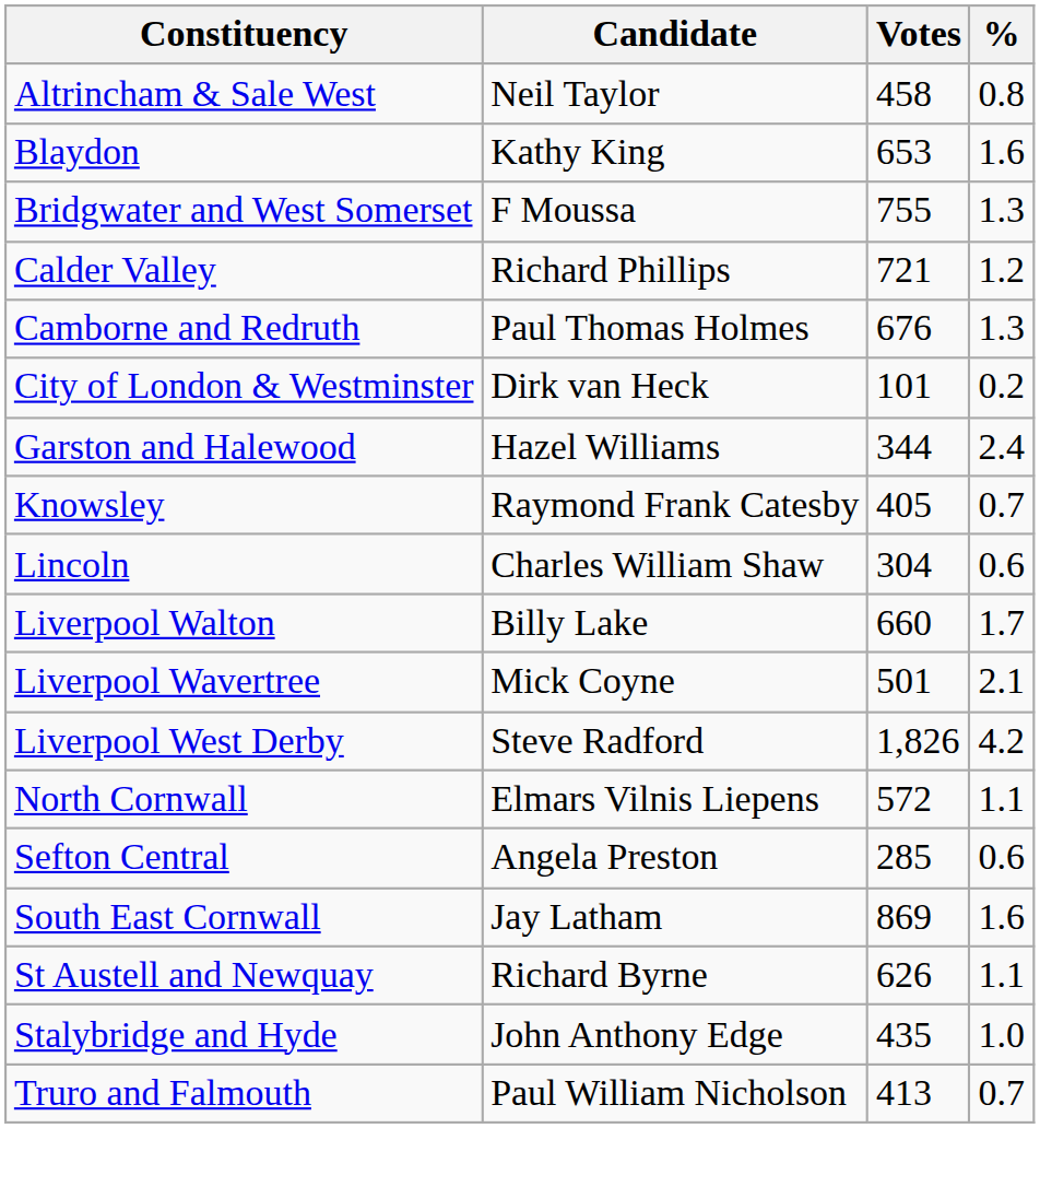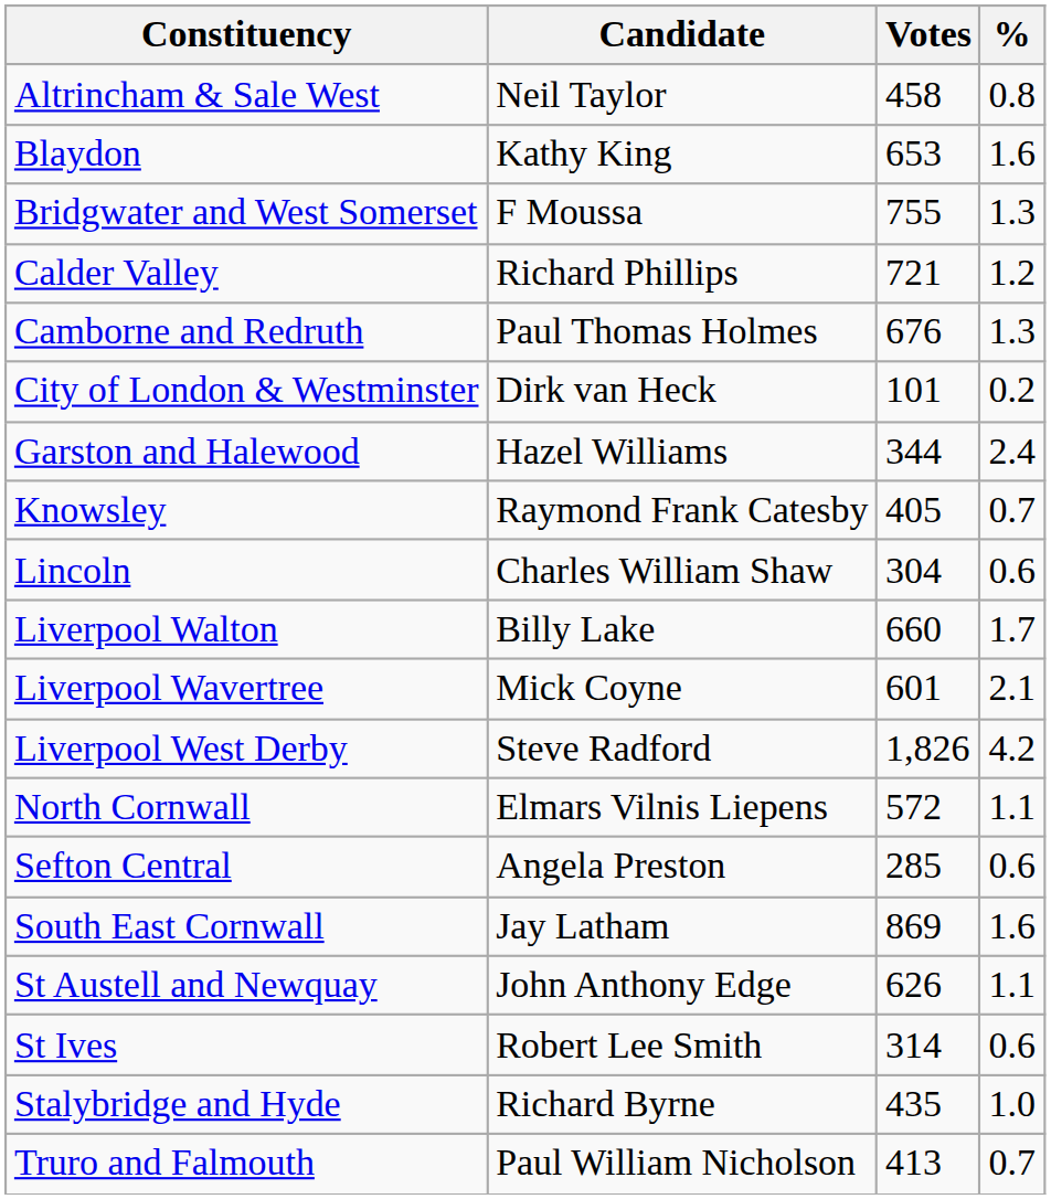 <table class="wikitable">
 <tr>
 <th>Constituency</th>
 <th>Candidate</th>
 <th>Votes</th>
 <th>%</th>
 </tr>
 <tr>
 <td><a href='#'>Altrincham & Sale West</a></td>
 <td>Neil Taylor</td>
 <td>458</td>
 <td>0.8</td>
 </tr>
 <tr>
 <td><a href='#'>Blaydon</a></td>
 <td>Kathy King</td>
 <td>653</td>
 <td>1.6</td>
 </tr>
 <tr>
 <td><a href='#'>Bridgwater and West Somerset</a></td>
 <td>F Moussa</td>
 <td>755</td>
 <td>1.3</td>
 </tr>
 <tr>
 <td><a href='#'>Calder Valley</a></td>
 <td>Richard Phillips</td>
 <td>721</td>
 <td>1.2</td>
 </tr>
 <tr>
 <td><a href='#'>Camborne and Redruth</a></td>
 <td>Paul Thomas Holmes</td>
 <td>676</td>
 <td>1.3</td>
 </tr>
 <tr>
 <td><a href='#'>City of London & Westminster</a></td>
 <td>Dirk van Heck</td>
 <td>101</td>
 <td>0.2</td>
 </tr>
 <tr>
 <td><a href='#'>Garston and Halewood</a></td>
 <td>Hazel Williams</td>
 <td>344</td>
 <td>2.4</td>
 </tr>
 <tr>
 <td><a href='#'>Knowsley</a></td>
 <td>Raymond Frank Catesby</td>
 <td>405</td>
 <td>0.7</td>
 </tr>
 <tr>
 <td><a href='#'>Lincoln</a></td>
 <td>Charles William Shaw</td>
 <td>304</td>
 <td>0.6</td>
 </tr>
 <tr>
 <td><a href='#'>Liverpool Walton</a></td>
 <td>Billy Lake</td>
 <td>660</td>
 <td>1.7</td>
 </tr>
 <tr>
 <td><a href='#'>Liverpool Wavertree</a></td>
 <td>Mick Coyne</td>
-<td>501</td>
+<td>601</td>
 <td>2.1</td>
 </tr>
 <tr>
 <td><a href='#'>Liverpool West Derby</a></td>
 <td>Steve Radford</td>
 <td>1,826</td>
 <td>4.2</td>
 </tr>
 <tr>
 <td><a href='#'>North Cornwall</a></td>
 <td>Elmars Vilnis Liepens</td>
 <td>572</td>
 <td>1.1</td>
 </tr>
 <tr>
 <td><a href='#'>Sefton Central</a></td>
 <td>Angela Preston</td>
 <td>285</td>
 <td>0.6</td>
 </tr>
 <tr>
 <td><a href='#'>South East Cornwall</a></td>
 <td>Jay Latham</td>
 <td>869</td>
 <td>1.6</td>
 </tr>
 <tr>
 <td><a href='#'>St Austell and Newquay</a></td>
-<td>Richard Byrne</td>
+<td>John Anthony Edge</td>
 <td>626</td>
 <td>1.1</td>
 </tr>
 <tr>
+<td><a href='#'>St Ives</a></td>
+<td>Robert Lee Smith</td>
+<td>314</td>
+<td>0.6</td>
+</tr>
+<tr>
 <td><a href='#'>Stalybridge and Hyde</a></td>
-<td>John Anthony Edge</td>
+<td>Richard Byrne</td>
 <td>435</td>
 <td>1.0</td>
 </tr>
 <tr>
 <td><a href='#'>Truro and Falmouth</a></td>
 <td>Paul William Nicholson</td>
 <td>413</td>
 <td>0.7</td>
 </tr>
 </table>
